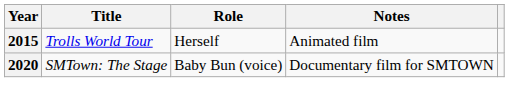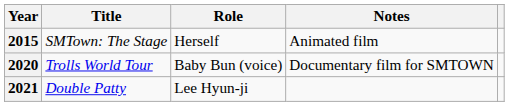 <table class="wikitable plainrowheaders sortable">
 <tr>
 <th scope="col">Year</th>
 <th scope="col">Title</th>
 <th scope="col">Role</th>
 <th scope="col">Notes</th>
 <th scope="col" class="unsortable"></th>
 </tr>
 <tr>
 <th scope="row">2015</th>
-<td><em><a href='#'>Trolls World Tour</a></em></td>
+<td><em>SMTown: The Stage</em></td>
 <td>Herself</td>
 <td>Animated film</td>
 <td style="text-align:center"></td>
 </tr>
 <tr>
 <th scope="row">2020</th>
-<td><em>SMTown: The Stage</em></td>
+<td><em><a href='#'>Trolls World Tour</a></em></td>
 <td>Baby Bun (voice)</td>
 <td>Documentary film for SMTOWN</td>
 <td style="text-align:center"></td>
 </tr>
+<tr>
+<th scope="row">2021</th>
+<td><em><a href='#'>Double Patty</a></em></td>
+<td>Lee Hyun-ji</td>
+<td></td>
+<td style="text-align:center"></td>
+</tr>
 </table>
